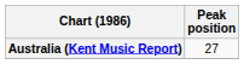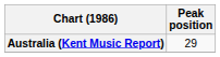 <table class="wikitable sortable plainrowheaders">
 <tr>
 <th scope="col">Chart (1986)</th>
 <th scope="col">Peak<br>position</th>
 </tr>
 <tr>
 <th scope="row">Australia (<a href='#'>Kent Music Report</a>)</th>
-<td style="text-align:center;">27</td>
+<td style="text-align:center;">29</td>
 </tr>
 <tr>
 </tr>
 </table>
